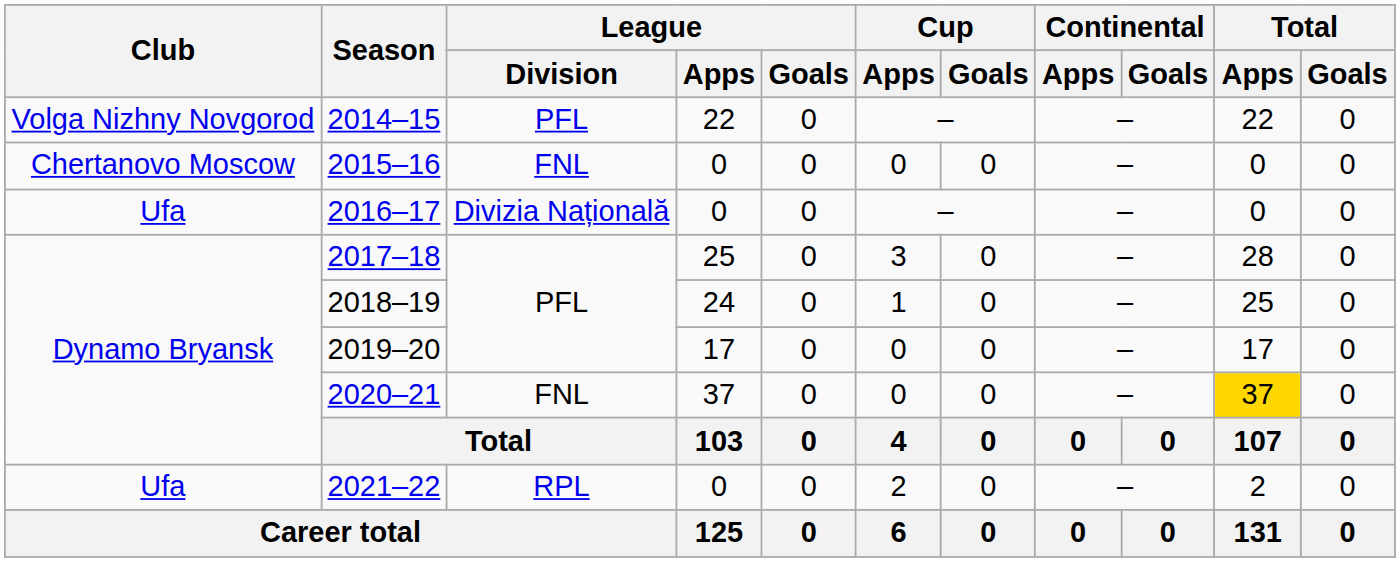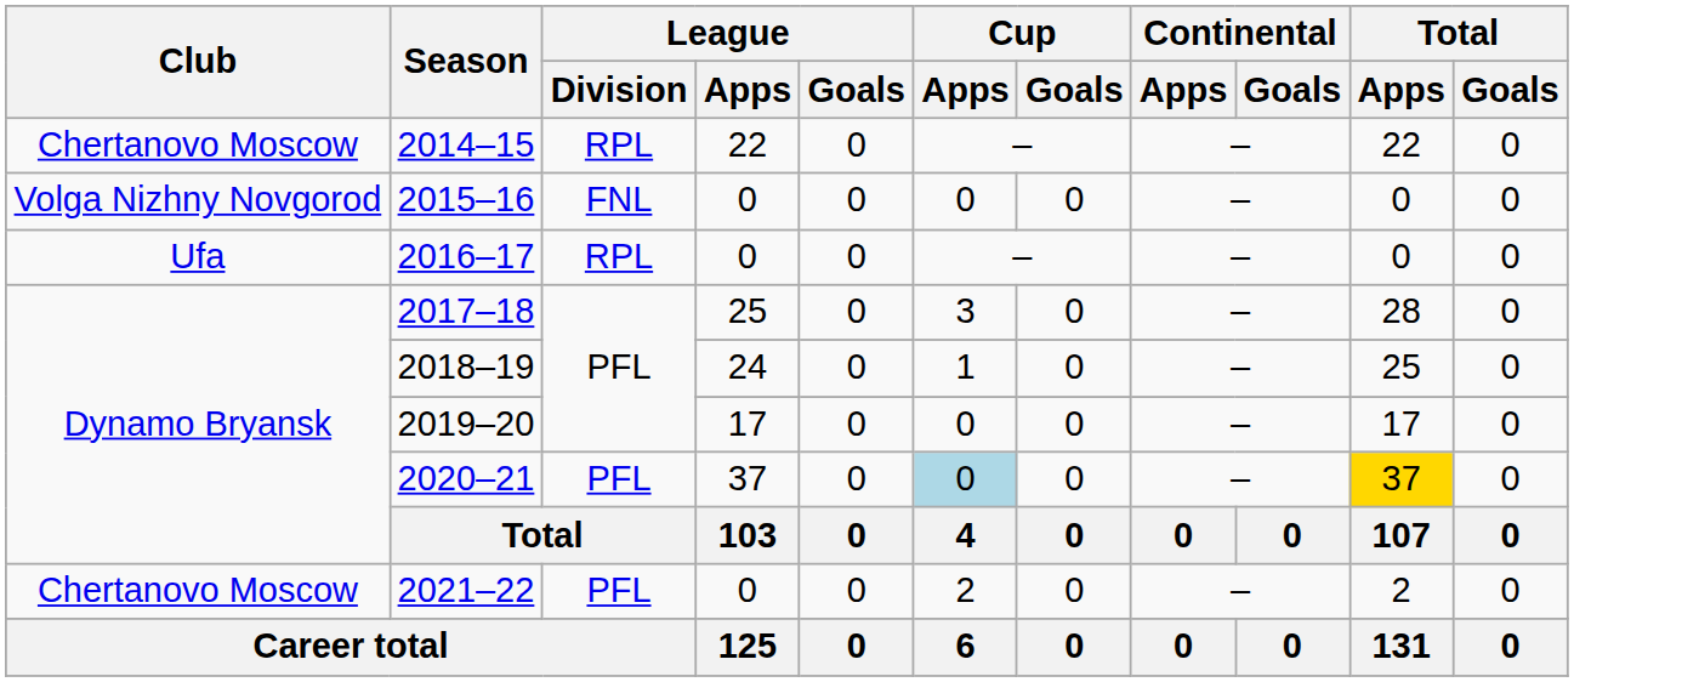 <table class="wikitable" style="text-align: center;">
 <tr>
 <th rowspan=2>Club</th>
 <th rowspan=2>Season</th>
 <th colspan=3>League</th>
 <th colspan=2>Cup</th>
 <th colspan=2>Continental</th>
 <th colspan=2>Total</th>
 </tr>
 <tr>
 <th>Division</th>
 <th>Apps</th>
 <th>Goals</th>
 <th>Apps</th>
 <th>Goals</th>
 <th>Apps</th>
 <th>Goals</th>
 <th>Apps</th>
 <th>Goals</th>
 </tr>
 <tr>
-<td><a href='#'>Volga Nizhny Novgorod</a></td>
+<td><a href='#'>Chertanovo Moscow</a></td>
 <td><a href='#'>2014–15</a></td>
-<td><a href='#'>PFL</a></td>
+<td><a href='#'>RPL</a></td>
 <td>22</td>
 <td>0</td>
 <td colspan=2>–</td>
 <td colspan=2>–</td>
 <td>22</td>
 <td>0</td>
 </tr>
 <tr>
-<td><a href='#'>Chertanovo Moscow</a></td>
+<td><a href='#'>Volga Nizhny Novgorod</a></td>
 <td><a href='#'>2015–16</a></td>
 <td><a href='#'>FNL</a></td>
 <td>0</td>
 <td>0</td>
 <td>0</td>
 <td>0</td>
 <td colspan=2>–</td>
 <td>0</td>
 <td>0</td>
 </tr>
 <tr>
 <td><a href='#'>Ufa</a></td>
 <td><a href='#'>2016–17</a></td>
-<td><a href='#'>Divizia Națională</a></td>
+<td><a href='#'>RPL</a></td>
 <td>0</td>
 <td>0</td>
 <td colspan=2>–</td>
 <td colspan=2>–</td>
 <td>0</td>
 <td>0</td>
 </tr>
 <tr>
 <td rowspan="5"><a href='#'>Dynamo Bryansk</a></td>
 <td><a href='#'>2017–18</a></td>
 <td rowspan="3">PFL</td>
 <td>25</td>
 <td>0</td>
 <td>3</td>
 <td>0</td>
 <td colspan=2>–</td>
 <td>28</td>
 <td>0</td>
 </tr>
 <tr>
 <td>2018–19</td>
 <td>24</td>
 <td>0</td>
 <td>1</td>
 <td>0</td>
 <td colspan=2>–</td>
 <td>25</td>
 <td>0</td>
 </tr>
 <tr>
 <td>2019–20</td>
 <td>17</td>
 <td>0</td>
 <td>0</td>
 <td>0</td>
 <td colspan=2>–</td>
 <td>17</td>
 <td>0</td>
 </tr>
 <tr>
 <td><a href='#'>2020–21</a></td>
-<td>FNL</td>
+<td><a href='#'>PFL</a></td>
 <td>37</td>
 <td>0</td>
-<td>0</td>
+<td style="background: lightblue;">0</td>
 <td>0</td>
 <td colspan=2>–</td>
 <td style="background: gold;">37</td>
 <td>0</td>
 </tr>
 <tr>
 <th colspan=2>Total</th>
 <th>103</th>
 <th>0</th>
 <th>4</th>
 <th>0</th>
 <th>0</th>
 <th>0</th>
 <th>107</th>
 <th>0</th>
 </tr>
 <tr>
-<td><a href='#'>Ufa</a></td>
+<td><a href='#'>Chertanovo Moscow</a></td>
 <td><a href='#'>2021–22</a></td>
-<td><a href='#'>RPL</a></td>
+<td><a href='#'>PFL</a></td>
 <td>0</td>
 <td>0</td>
 <td>2</td>
 <td>0</td>
 <td colspan=2>–</td>
 <td>2</td>
 <td>0</td>
 </tr>
 <tr>
 <th colspan=3>Career total</th>
 <th>125</th>
 <th>0</th>
 <th>6</th>
 <th>0</th>
 <th>0</th>
 <th>0</th>
 <th>131</th>
 <th>0</th>
 </tr>
 </table>
